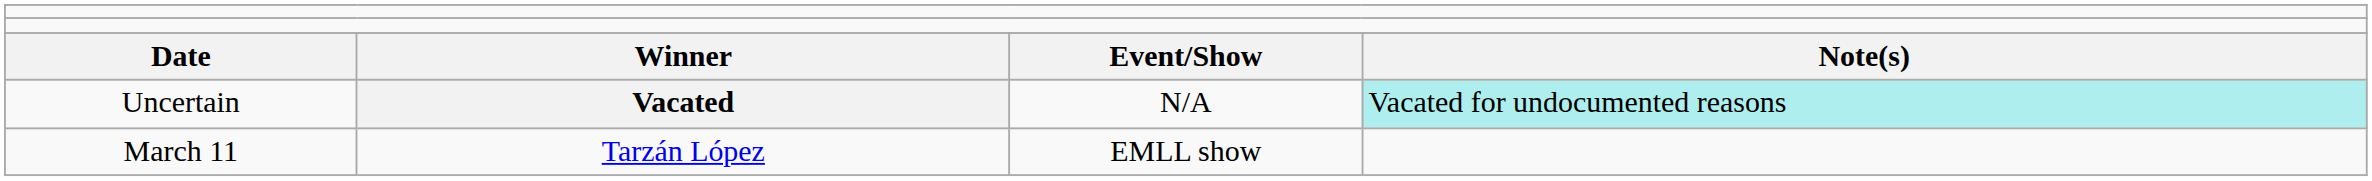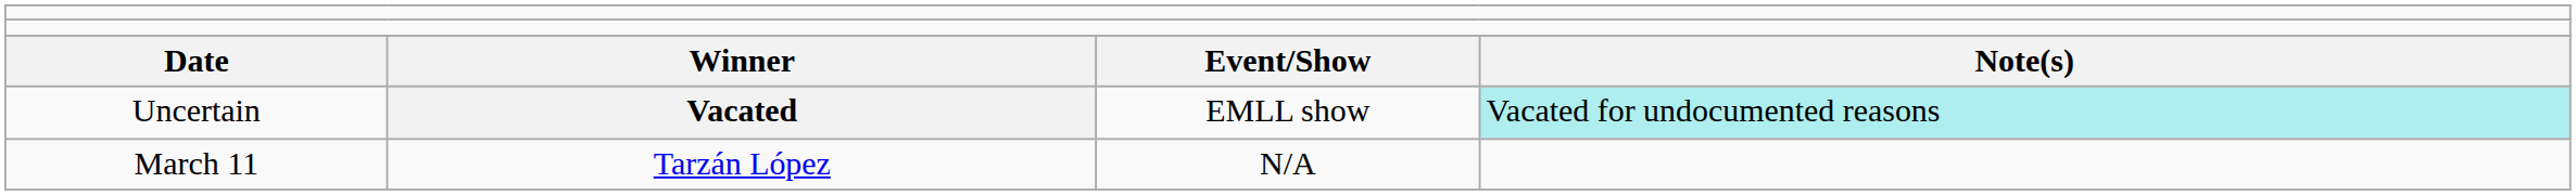 <table class="wikitable" style="text-align:center; width:100%;">
 <tr>
 <td colspan=5></td>
 </tr>
 <tr>
 <td colspan=5><strong></strong></td>
 </tr>
 <tr>
 <th width=14%>Date</th>
 <th width=26%>Winner</th>
 <th width=14%>Event/Show</th>
 <th width=40%>Note(s)</th>
 </tr>
 <tr>
 <td>Uncertain</td>
 <th>Vacated</th>
-<td>N/A</td>
+<td>EMLL show</td>
 <td align=left style="background: paleturquoise;">Vacated for undocumented reasons</td>
 </tr>
 <tr>
 <td>March 11</td>
 <td><a href='#'>Tarzán López</a></td>
-<td>EMLL show</td>
+<td>N/A</td>
 <td align=left></td>
 </tr>
 </table>
